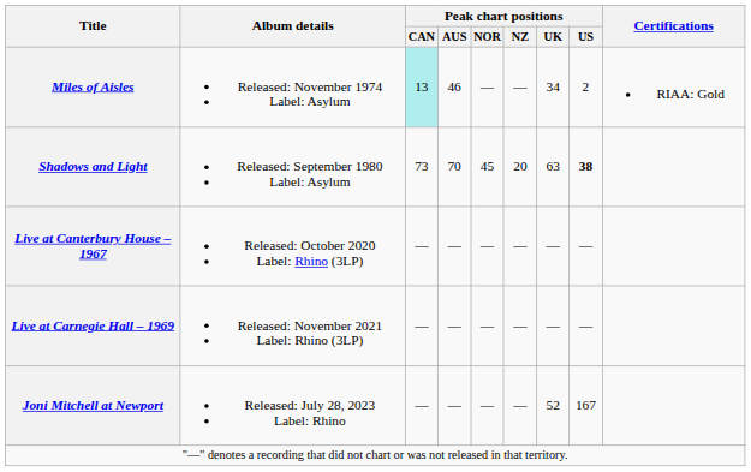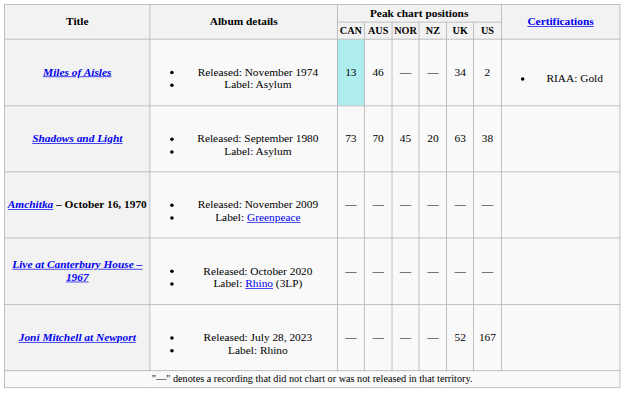 <table class="wikitable plainrowheaders" style="text-align:center;" border="1">
 <tr>
 <th scope="col" rowspan="2">Title</th>
 <th scope="col" rowspan="2" style="width:16em;">Album details</th>
 <th scope="col" colspan="6">Peak chart positions</th>
 <th scope="col" rowspan="2" style="width:10em;"><a href='#'>Certifications</a></th>
 </tr>
 <tr>
 <th scope="col" style="width:2.2em;font-size:90%;">CAN<br></th>
 <th scope="col" style="width:2.2em;font-size:90%;">AUS<br></th>
 <th scope="col" style="width:2.2em;font-size:90%;">NOR<br></th>
 <th scope="col" style="width:2.2em;font-size:90%;">NZ<br></th>
 <th scope="col" style="width:2.2em;font-size:90%;">UK<br></th>
 <th scope="col" style="width:2.2em;font-size:90%;">US<br></th>
 </tr>
 <tr>
 <th scope="row"><em><a href='#'>Miles of Aisles</a></em></th>
 <td><br><ul><li>Released: November 1974</li><li>Label: Asylum</li></ul></td>
 <td style="background: paleturquoise;">13</td>
 <td>46</td>
 <td>—</td>
 <td>—</td>
 <td>34</td>
 <td>2</td>
 <td><br><ul><li>RIAA: Gold</li></ul></td>
 </tr>
 <tr>
 <th scope="row"><em><a href='#'>Shadows and Light</a></em></th>
 <td><br><ul><li>Released: September 1980</li><li>Label: Asylum</li></ul></td>
 <td>73</td>
 <td>70</td>
 <td>45</td>
 <td>20</td>
 <td>63</td>
-<td><strong>38</strong></td>
+<td>38</td>
 <td></td>
 </tr>
 <tr>
-<th scope="row"><em><a href='#'>Live at Canterbury House – 1967</a></em></th>
-<td><br><ul><li>Released: October 2020</li><li>Label: <a href='#'>Rhino</a> (3LP)</li></ul></td>
+<th scope="row"><em><a href='#'>Amchitka</a></em> – October 16, 1970 <br></th>
+<td><br><ul><li>Released: November 2009</li><li>Label: <a href='#'>Greenpeace</a></li></ul></td>
 <td>—</td>
 <td>—</td>
 <td>—</td>
 <td>—</td>
 <td>—</td>
 <td>—</td>
 <td></td>
 </tr>
 <tr>
-<th scope="row"><em><a href='#'>Live at Carnegie Hall – 1969</a></em></th>
-<td><br><ul><li>Released: November 2021</li><li>Label: Rhino (3LP)</li></ul></td>
+<th scope="row"><em><a href='#'>Live at Canterbury House – 1967</a></em></th>
+<td><br><ul><li>Released: October 2020</li><li>Label: <a href='#'>Rhino</a> (3LP)</li></ul></td>
 <td>—</td>
 <td>—</td>
 <td>—</td>
 <td>—</td>
 <td>—</td>
 <td>—</td>
 <td></td>
 </tr>
 <tr>
 <th scope="row"><em><a href='#'>Joni Mitchell at Newport</a></em></th>
 <td><br><ul><li>Released: July 28, 2023</li><li>Label: Rhino</li></ul></td>
 <td>—</td>
 <td>—</td>
 <td>—</td>
 <td>—</td>
 <td>52</td>
 <td>167</td>
 <td></td>
 </tr>
 <tr>
 <td colspan="9" style="font-size:90%">"—" denotes a recording that did not chart or was not released in that territory.</td>
 </tr>
 </table>
